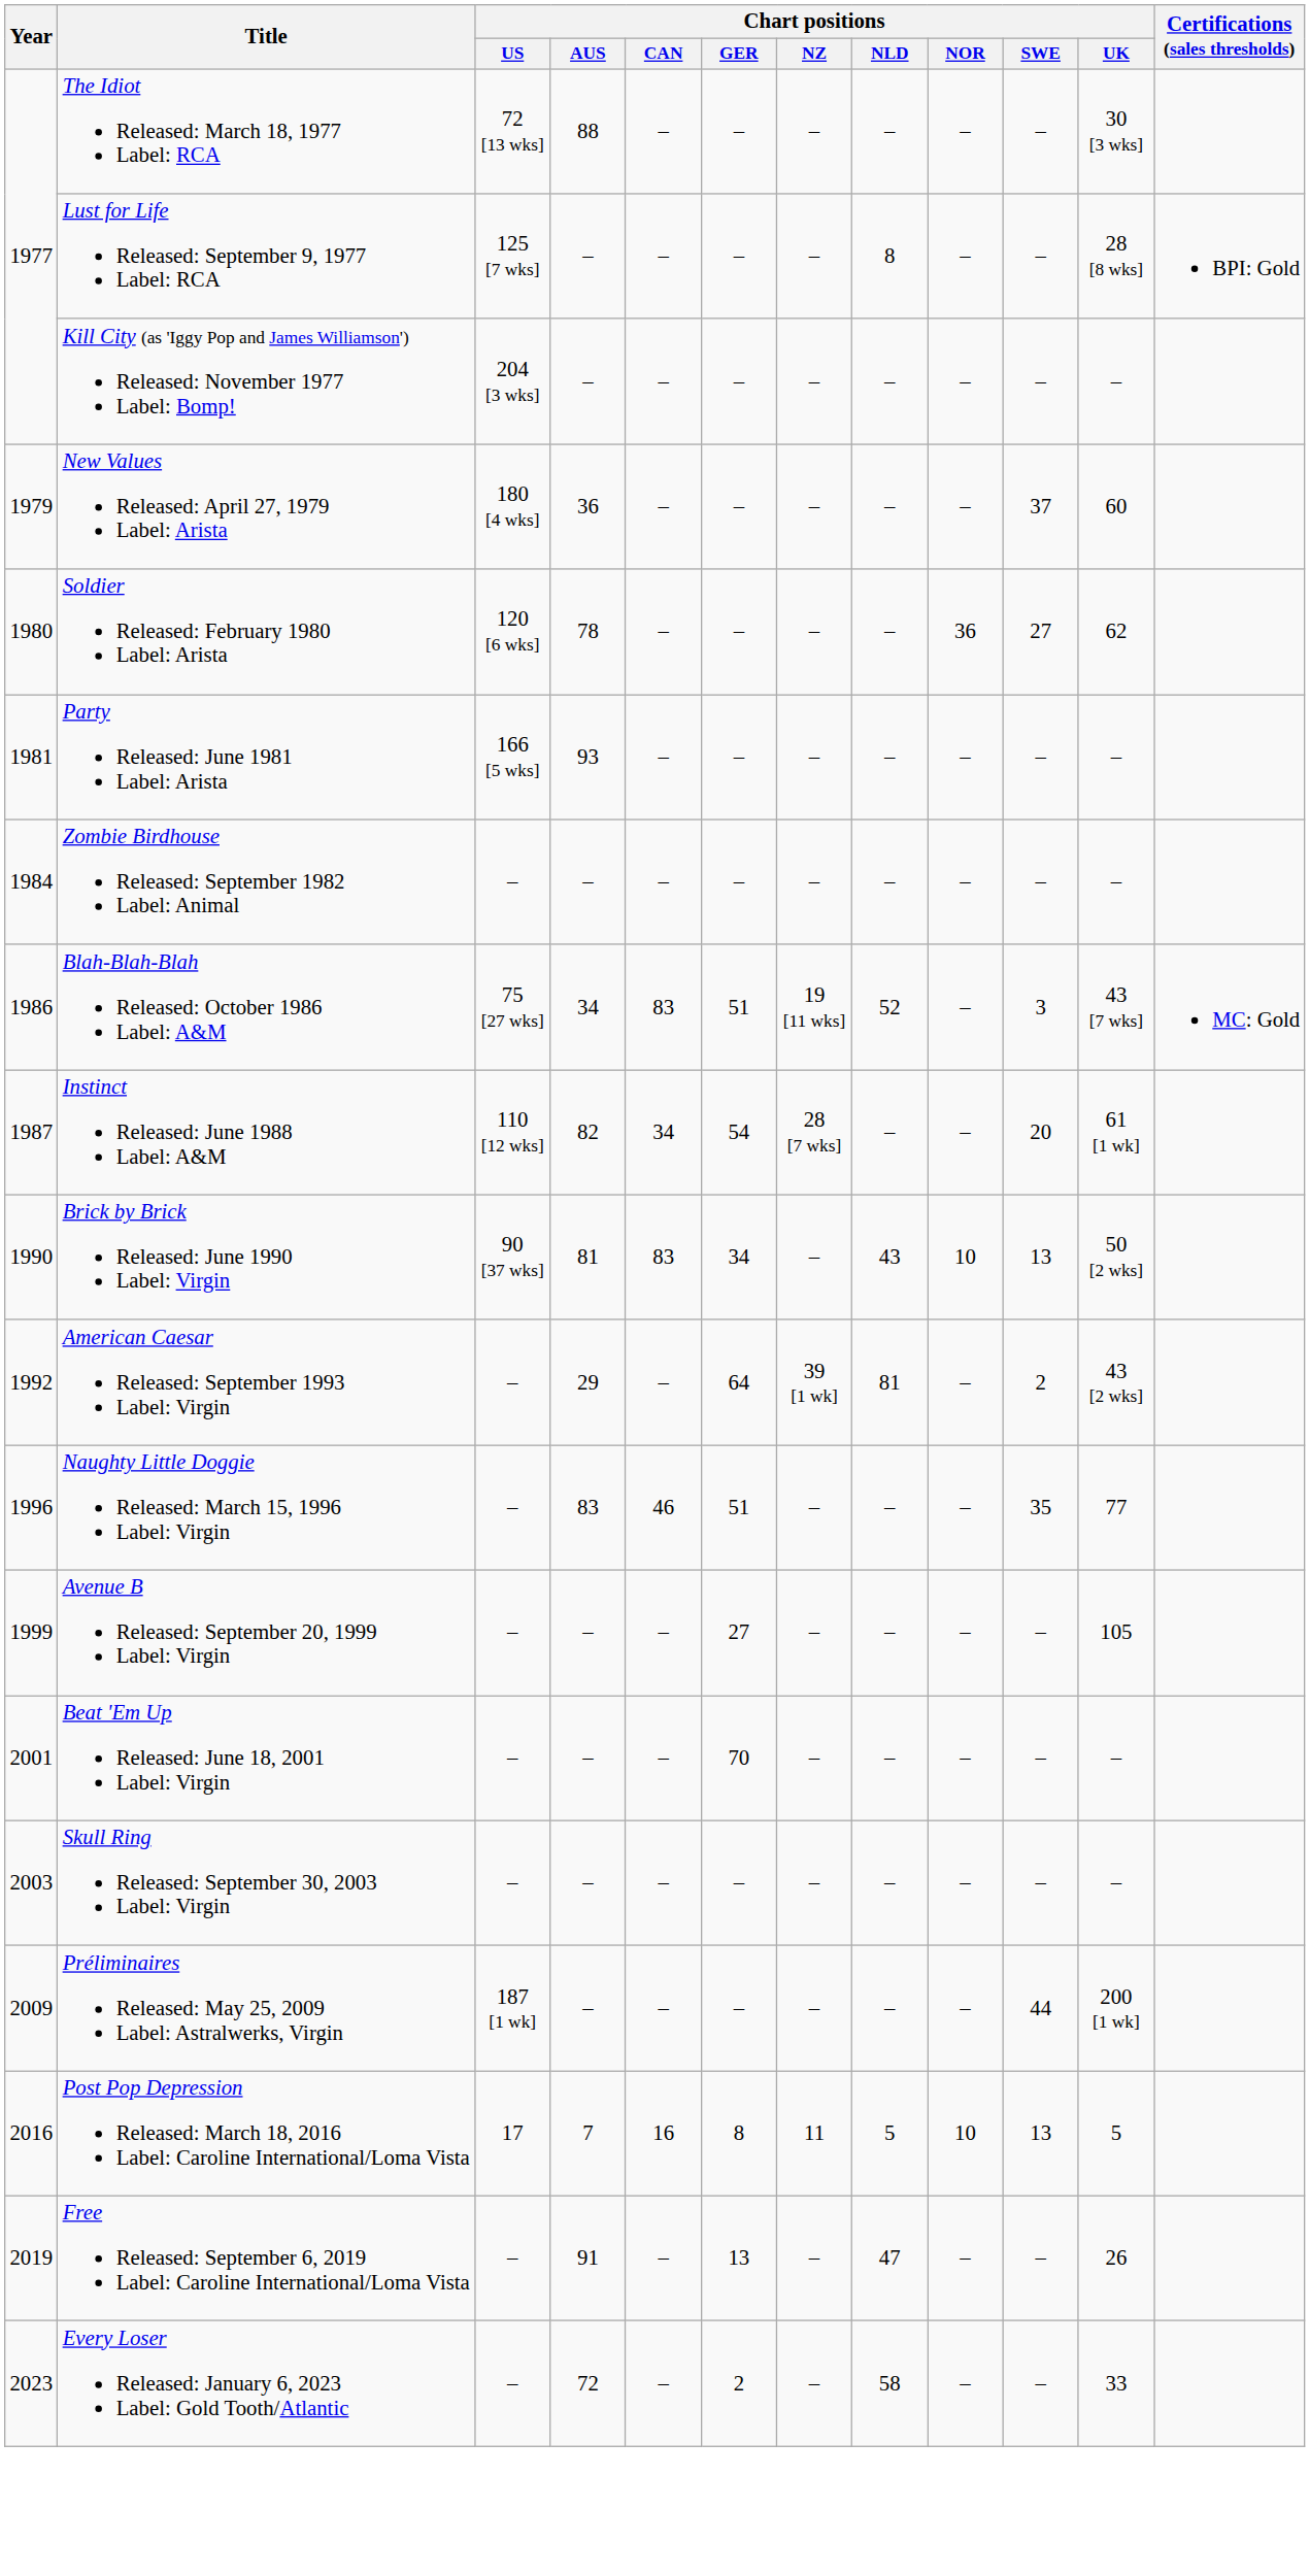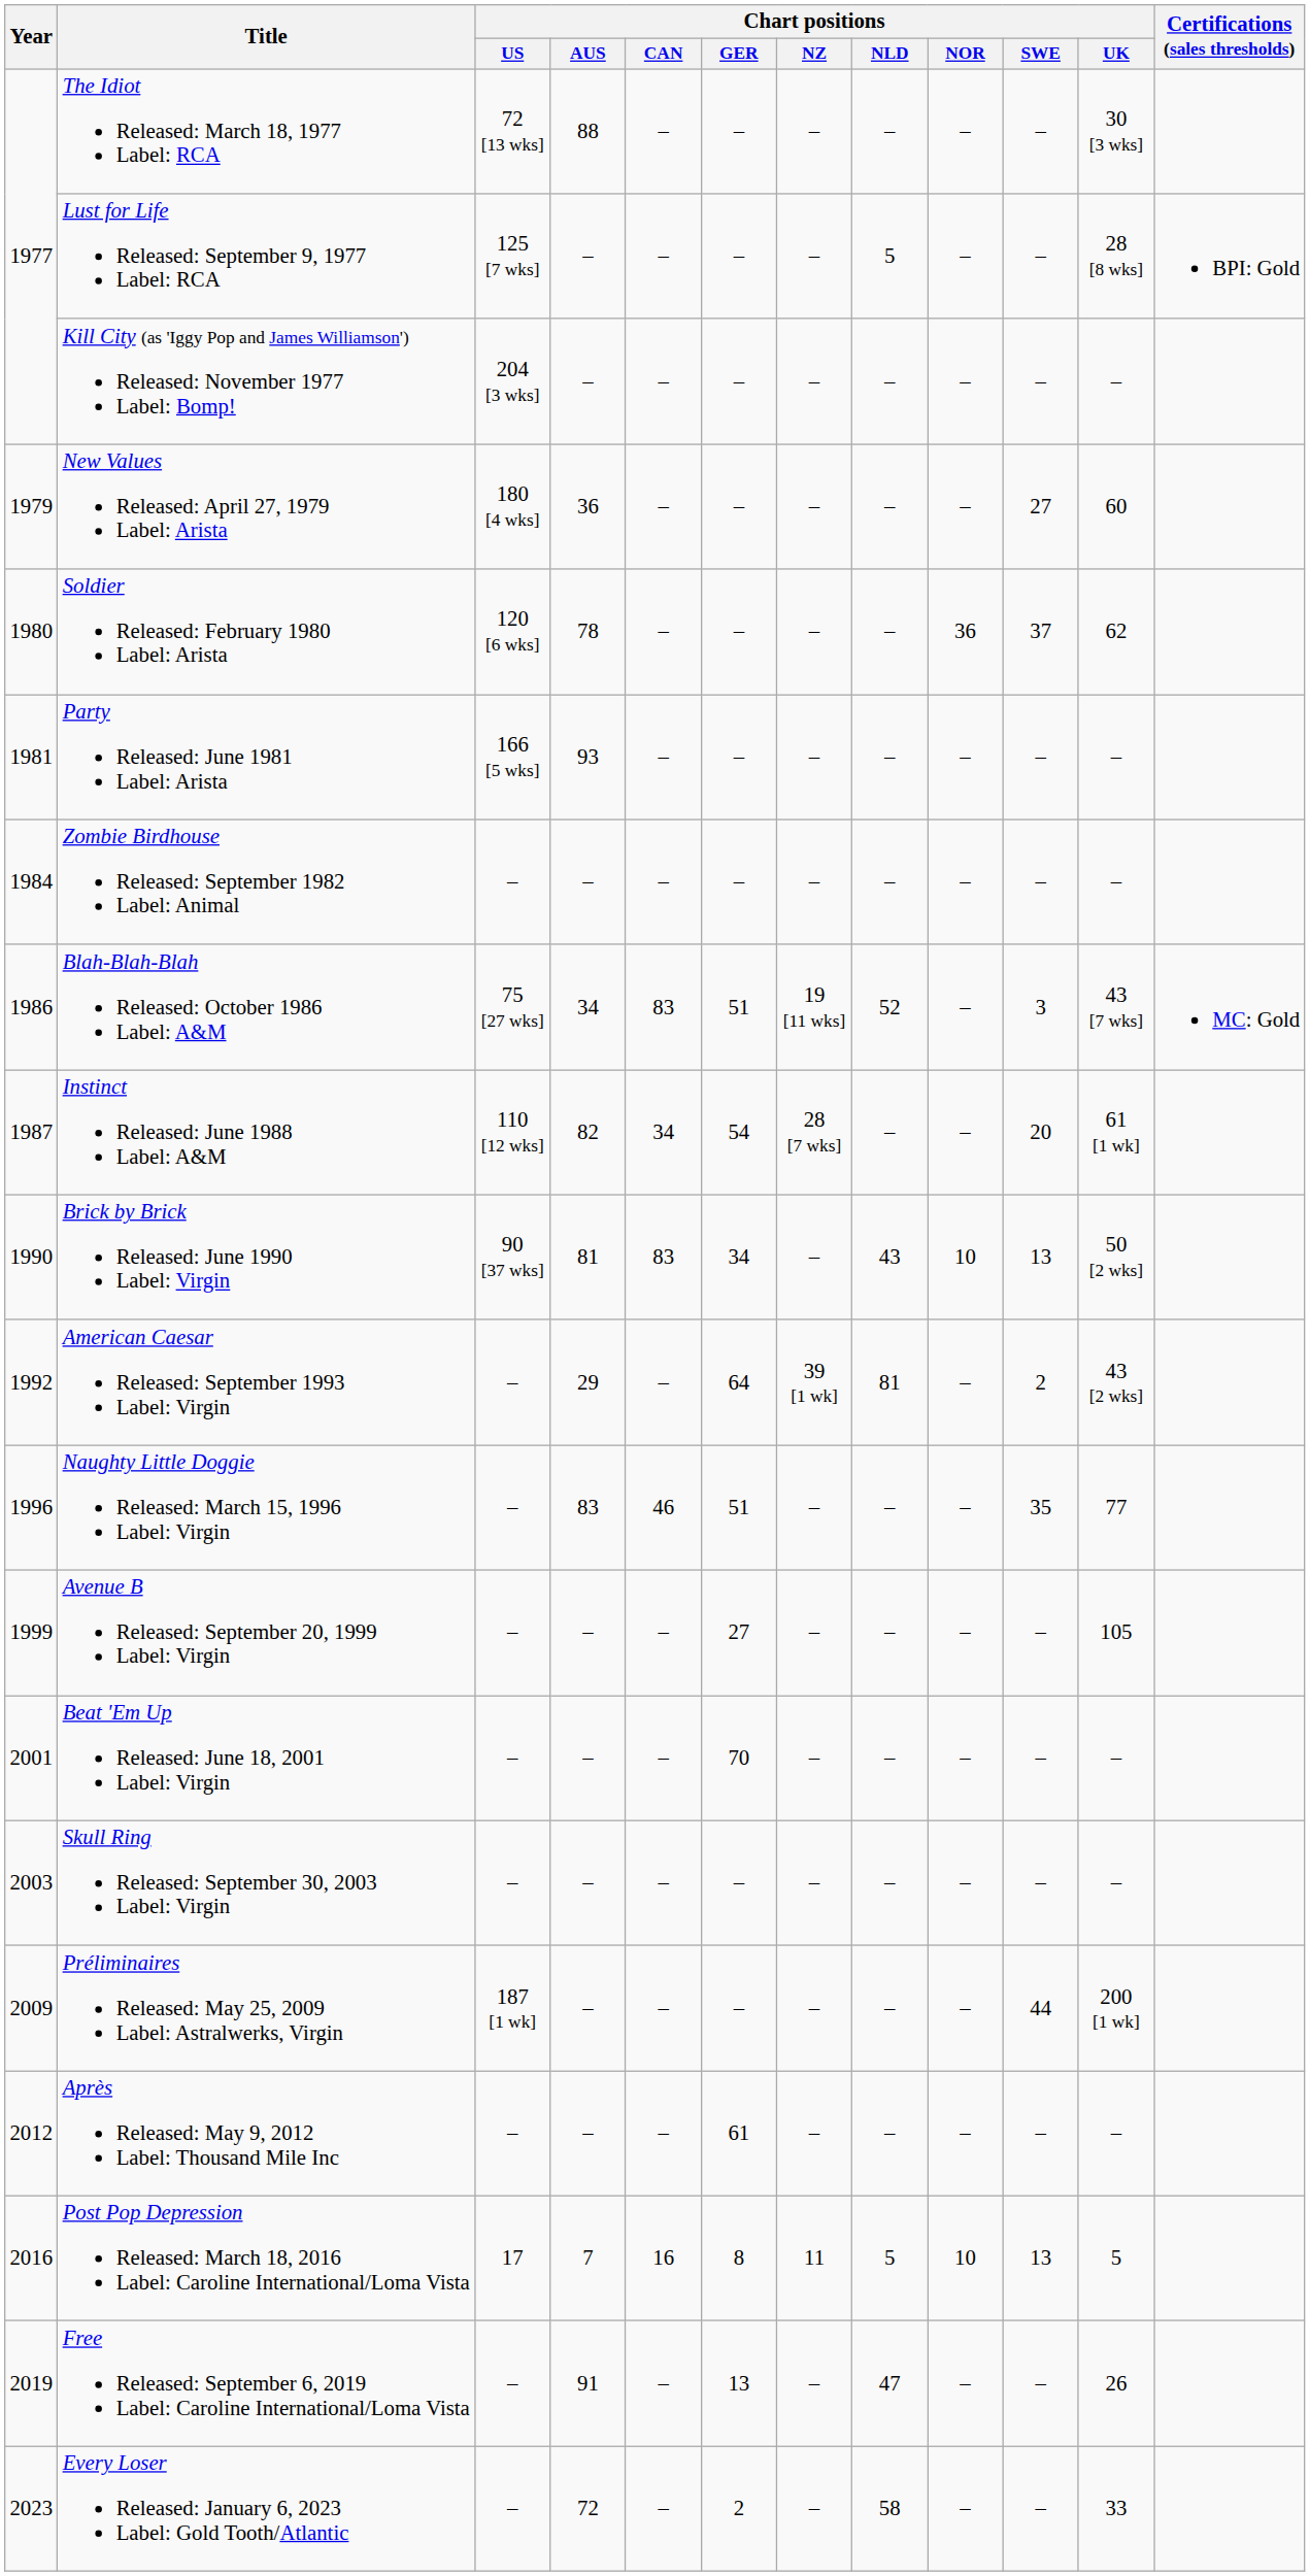 <table class="wikitable" style=text-align:center;>
 <tr>
 <th rowspan="2">Year</th>
 <th rowspan="2">Title</th>
 <th colspan="9">Chart positions</th>
 <th rowspan="2"><a href='#'>Certifications</a><br><small>(<a href='#'>sales thresholds</a>)</small></th>
 </tr>
 <tr style="font-size:smaller;">
 <th width="50"><a href='#'>US</a><br></th>
 <th width="50"><a href='#'>AUS</a><br></th>
 <th width="50"><a href='#'>CAN</a><br></th>
 <th width="50"><a href='#'>GER</a><br></th>
 <th width="50"><a href='#'>NZ</a><br></th>
 <th width="50"><a href='#'>NLD</a><br></th>
 <th width="50"><a href='#'>NOR</a><br></th>
 <th width="50"><a href='#'>SWE</a><br></th>
 <th width="50"><a href='#'>UK</a><br></th>
 </tr>
 <tr>
 <td rowspan="3">1977</td>
 <td align="left"><em><a href='#'>The Idiot</a></em><br><ul><li>Released: March 18, 1977</li><li>Label: <a href='#'>RCA</a></li></ul></td>
 <td>72<br><small>[13 wks]</small></td>
 <td>88</td>
 <td>–</td>
 <td>–</td>
 <td>–</td>
 <td>–</td>
 <td>–</td>
 <td>–</td>
 <td>30<br><small>[3 wks]</small></td>
 <td></td>
 </tr>
 <tr>
 <td align="left"><em><a href='#'>Lust for Life</a></em><br><ul><li>Released: September 9, 1977</li><li>Label: RCA</li></ul></td>
 <td>125<br><small>[7 wks]</small></td>
 <td>–</td>
 <td>–</td>
 <td>–</td>
 <td>–</td>
-<td>8</td>
+<td>5</td>
 <td>–</td>
 <td>–</td>
 <td>28<br><small>[8 wks]</small></td>
 <td><br><ul><li>BPI: Gold</li></ul></td>
 </tr>
 <tr>
 <td align="left"><em><a href='#'>Kill City</a></em> <small>(as 'Iggy Pop and <a href='#'>James Williamson</a>')</small><br><ul><li>Released: November 1977</li><li>Label: <a href='#'>Bomp!</a></li></ul></td>
 <td>204<br><small>[3 wks]</small></td>
 <td>–</td>
 <td>–</td>
 <td>–</td>
 <td>–</td>
 <td>–</td>
 <td>–</td>
 <td>–</td>
 <td>–</td>
 <td></td>
 </tr>
 <tr>
 <td>1979</td>
 <td align="left"><em><a href='#'>New Values</a></em><br><ul><li>Released: April 27, 1979</li><li>Label: <a href='#'>Arista</a></li></ul></td>
 <td>180<br><small>[4 wks]</small></td>
 <td>36</td>
 <td>–</td>
 <td>–</td>
 <td>–</td>
 <td>–</td>
 <td>–</td>
-<td>37</td>
+<td>27</td>
 <td>60</td>
 <td></td>
 </tr>
 <tr>
 <td>1980</td>
 <td align="left"><em><a href='#'>Soldier</a></em><br><ul><li>Released: February 1980</li><li>Label: Arista</li></ul></td>
 <td>120<br><small>[6 wks]</small></td>
 <td>78</td>
 <td>–</td>
 <td>–</td>
 <td>–</td>
 <td>–</td>
 <td>36</td>
-<td>27</td>
+<td>37</td>
 <td>62</td>
 <td></td>
 </tr>
 <tr>
 <td>1981</td>
 <td align="left"><em><a href='#'>Party</a></em><br><ul><li>Released: June 1981</li><li>Label: Arista</li></ul></td>
 <td>166<br><small>[5 wks]</small></td>
 <td>93</td>
 <td>–</td>
 <td>–</td>
 <td>–</td>
 <td>–</td>
 <td>–</td>
 <td>–</td>
 <td>–</td>
 <td></td>
 </tr>
 <tr>
 <td>1984</td>
 <td align="left"><em><a href='#'>Zombie Birdhouse</a></em><br><ul><li>Released: September 1982</li><li>Label: Animal</li></ul></td>
 <td>–</td>
 <td>–</td>
 <td>–</td>
 <td>–</td>
 <td>–</td>
 <td>–</td>
 <td>–</td>
 <td>–</td>
 <td>–</td>
 <td></td>
 </tr>
 <tr>
 <td>1986</td>
 <td align="left"><em><a href='#'>Blah-Blah-Blah</a></em><br><ul><li>Released: October 1986</li><li>Label: <a href='#'>A&M</a></li></ul></td>
 <td>75<br><small>[27 wks]</small></td>
 <td>34</td>
 <td>83</td>
 <td>51</td>
 <td>19<br><small>[11 wks]</small></td>
 <td>52</td>
 <td>–</td>
 <td>3</td>
 <td>43<br><small>[7 wks]</small></td>
 <td><br><ul><li><a href='#'>MC</a>: Gold</li></ul></td>
 </tr>
 <tr>
 <td>1987</td>
 <td align="left"><em><a href='#'>Instinct</a></em><br><ul><li>Released: June 1988</li><li>Label: A&M</li></ul></td>
 <td>110<br><small>[12 wks]</small></td>
 <td>82</td>
 <td>34</td>
 <td>54</td>
 <td>28<br><small>[7 wks]</small></td>
 <td>–</td>
 <td>–</td>
 <td>20</td>
 <td>61<br><small>[1 wk]</small></td>
 <td></td>
 </tr>
 <tr>
 <td>1990</td>
 <td align="left"><em><a href='#'>Brick by Brick</a></em><br><ul><li>Released: June 1990</li><li>Label: <a href='#'>Virgin</a></li></ul></td>
 <td>90<br><small>[37 wks]</small></td>
 <td>81</td>
 <td>83</td>
 <td>34</td>
 <td>–</td>
 <td>43</td>
 <td>10</td>
 <td>13</td>
 <td>50<br><small>[2 wks]</small></td>
 <td></td>
 </tr>
 <tr>
 <td>1992</td>
 <td align="left"><em><a href='#'>American Caesar</a></em><br><ul><li>Released: September 1993</li><li>Label: Virgin</li></ul></td>
 <td>–</td>
 <td>29</td>
 <td>–</td>
 <td>64</td>
 <td>39<br><small>[1 wk]</small></td>
 <td>81</td>
 <td>–</td>
 <td>2</td>
 <td>43<br><small>[2 wks]</small></td>
 <td></td>
 </tr>
 <tr>
 <td>1996</td>
 <td align="left"><em><a href='#'>Naughty Little Doggie</a></em><br><ul><li>Released: March 15, 1996</li><li>Label: Virgin</li></ul></td>
 <td>–</td>
 <td>83</td>
 <td>46</td>
 <td>51</td>
 <td>–</td>
 <td>–</td>
 <td>–</td>
 <td>35</td>
 <td>77</td>
 <td></td>
 </tr>
 <tr>
 <td>1999</td>
 <td align="left"><em><a href='#'>Avenue B</a></em><br><ul><li>Released: September 20, 1999</li><li>Label: Virgin</li></ul></td>
 <td>–</td>
 <td>–</td>
 <td>–</td>
 <td>27</td>
 <td>–</td>
 <td>–</td>
 <td>–</td>
 <td>–</td>
 <td>105</td>
 <td></td>
 </tr>
 <tr>
 <td>2001</td>
 <td align="left"><em><a href='#'>Beat 'Em Up</a></em><br><ul><li>Released: June 18, 2001</li><li>Label: Virgin</li></ul></td>
 <td>–</td>
 <td>–</td>
 <td>–</td>
 <td>70</td>
 <td>–</td>
 <td>–</td>
 <td>–</td>
 <td>–</td>
 <td>–</td>
 <td></td>
 </tr>
 <tr>
 <td>2003</td>
 <td align="left"><em><a href='#'>Skull Ring</a></em><br><ul><li>Released: September 30, 2003</li><li>Label: Virgin</li></ul></td>
 <td>–</td>
 <td>–</td>
 <td>–</td>
 <td>–</td>
 <td>–</td>
 <td>–</td>
 <td>–</td>
 <td>–</td>
 <td>–</td>
 <td></td>
 </tr>
 <tr>
 <td>2009</td>
 <td align="left"><em><a href='#'>Préliminaires</a></em><br><ul><li>Released: May 25, 2009</li><li>Label: Astralwerks, Virgin</li></ul></td>
 <td>187<br><small>[1 wk]</small></td>
 <td>–</td>
 <td>–</td>
 <td>–</td>
 <td>–</td>
 <td>–</td>
 <td>–</td>
 <td>44</td>
 <td>200<br><small>[1 wk]</small></td>
 <td></td>
 </tr>
 <tr>
+<td>2012</td>
+<td align="left"><em><a href='#'>Après</a></em><br><ul><li>Released: May 9, 2012</li><li>Label: Thousand Mile Inc</li></ul></td>
+<td>–</td>
+<td>–</td>
+<td>–</td>
+<td>61</td>
+<td>–</td>
+<td>–</td>
+<td>–</td>
+<td>–</td>
+<td>–</td>
+<td></td>
+</tr>
+<tr>
 <td>2016</td>
 <td align="left"><em><a href='#'>Post Pop Depression</a></em><br><ul><li>Released: March 18, 2016</li><li>Label: Caroline International/Loma Vista</li></ul></td>
 <td>17</td>
 <td>7</td>
 <td>16</td>
 <td>8</td>
 <td>11</td>
 <td>5</td>
 <td>10</td>
 <td>13</td>
 <td>5</td>
 <td></td>
 </tr>
 <tr>
 <td>2019</td>
 <td align="left"><em><a href='#'>Free</a></em><br><ul><li>Released: September 6, 2019</li><li>Label: Caroline International/Loma Vista</li></ul></td>
 <td>–</td>
 <td>91</td>
 <td>–</td>
 <td>13</td>
 <td>–</td>
 <td>47</td>
 <td>–</td>
 <td>–</td>
 <td>26</td>
 <td></td>
 </tr>
 <tr>
 <td>2023</td>
 <td align="left"><em><a href='#'>Every Loser</a></em><br><ul><li>Released: January 6, 2023</li><li>Label: Gold Tooth/<a href='#'>Atlantic</a></li></ul></td>
 <td>–</td>
 <td>72</td>
 <td>–</td>
 <td>2</td>
 <td>–</td>
 <td>58</td>
 <td>–</td>
 <td>–</td>
 <td>33</td>
 <td></td>
 </tr>
 </table>
